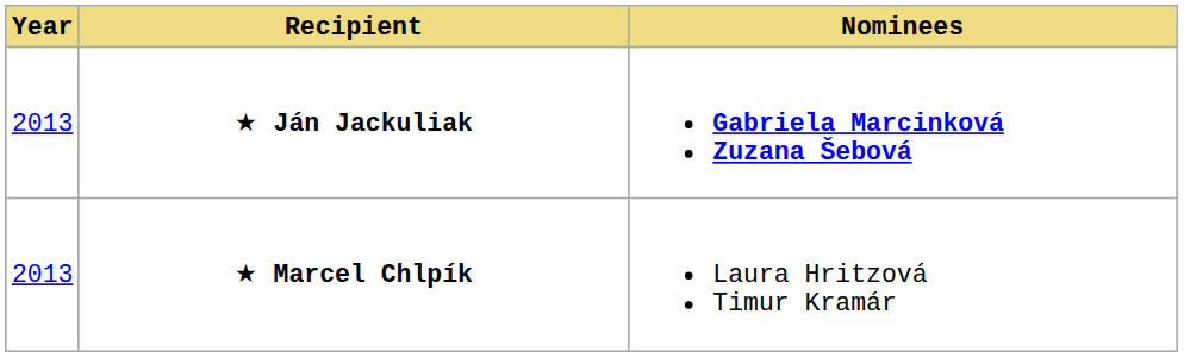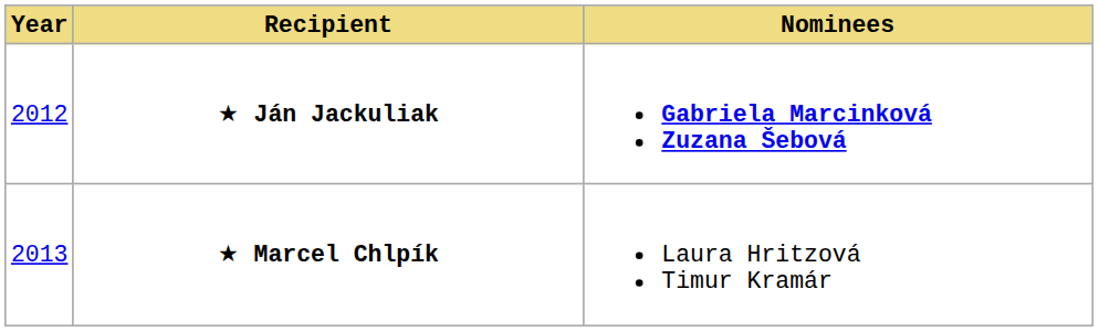 <table class=wikitable sortable style="background:white">
 <tr>
 <th style=background:#F0DC82>Year</th>
 <th style=background:#F0DC82 width=273>Recipient</th>
 <th style=background:#F0DC82 width=273>Nominees</th>
 </tr>
 <tr>
-<td><a href='#'>2013</a></td>
+<td><a href='#'>2012</a></td>
 <td align=center>★ <strong>Ján Jackuliak</strong></td>
 <td><strong><br><ul><li><a href='#'>Gabriela Marcinková</a></li><li><a href='#'>Zuzana Šebová</a></li></ul></strong></td>
 </tr>
 <tr>
 <td><a href='#'>2013</a></td>
 <td align=center>★ <strong>Marcel Chlpík</strong></td>
 <td><br><ul><li>Laura Hritzová</li><li>Timur Kramár</li></ul></td>
 </tr>
 </table>
